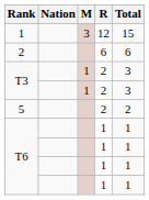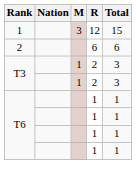 <table class="sortable wikitable" style="font-size:100%; text-align:center">
 <tr>
 <th>Rank</th>
 <th>Nation</th>
 <th>M</th>
 <th>R</th>
 <th>Total</th>
 </tr>
 <tr>
 <td>1</td>
 <td align="left"></td>
 <td style="background:#e5d1cb;">3</td>
 <td style="background:#fff;">12</td>
 <td>15</td>
 </tr>
 <tr>
 <td>2</td>
 <td align="left"></td>
 <td style="background:#e5d1cb;"></td>
 <td style="background:#fff;">6</td>
 <td>6</td>
 </tr>
 <tr>
 <td rowspan=2>T3</td>
 <td align="left"></td>
 <td style="background:#e5d1cb;">1</td>
 <td style="background:#fff;">2</td>
 <td>3</td>
 </tr>
 <tr>
 <td align="left"></td>
 <td style="background:#e5d1cb;">1</td>
 <td style="background:#fff;">2</td>
 <td>3</td>
 </tr>
 <tr>
-<td>5</td>
-<td align="left"></td>
-<td style="background:#e5d1cb;"></td>
-<td style="background:#fff;">2</td>
-<td>2</td>
-</tr>
-<tr>
 <td rowspan=4>T6</td>
 <td align="left"></td>
 <td style="background:#e5d1cb;"></td>
 <td style="background:#fff;">1</td>
 <td>1</td>
 </tr>
 <tr>
 <td align="left"></td>
 <td style="background:#e5d1cb;"></td>
 <td style="background:#fff;">1</td>
 <td>1</td>
 </tr>
 <tr>
 <td align="left"></td>
 <td style="background:#e5d1cb;"></td>
 <td style="background:#fff;">1</td>
 <td>1</td>
 </tr>
 <tr>
 <td align="left"></td>
 <td style="background:#e5d1cb;"></td>
 <td style="background:#fff;">1</td>
 <td>1</td>
 </tr>
 </table>
